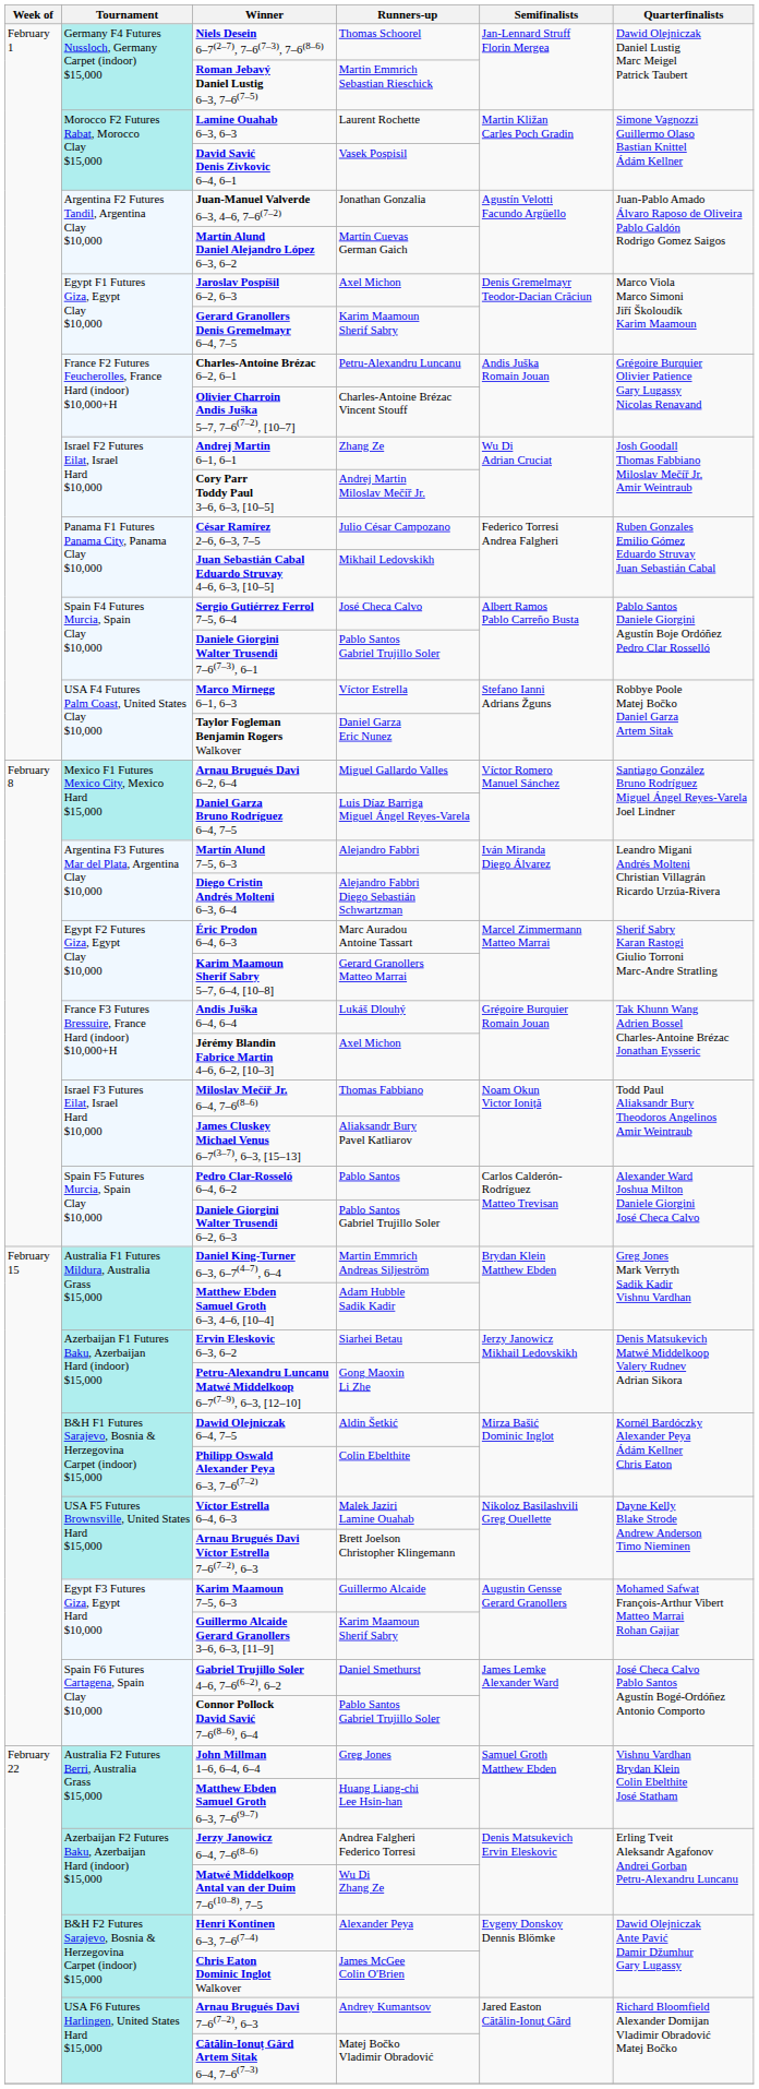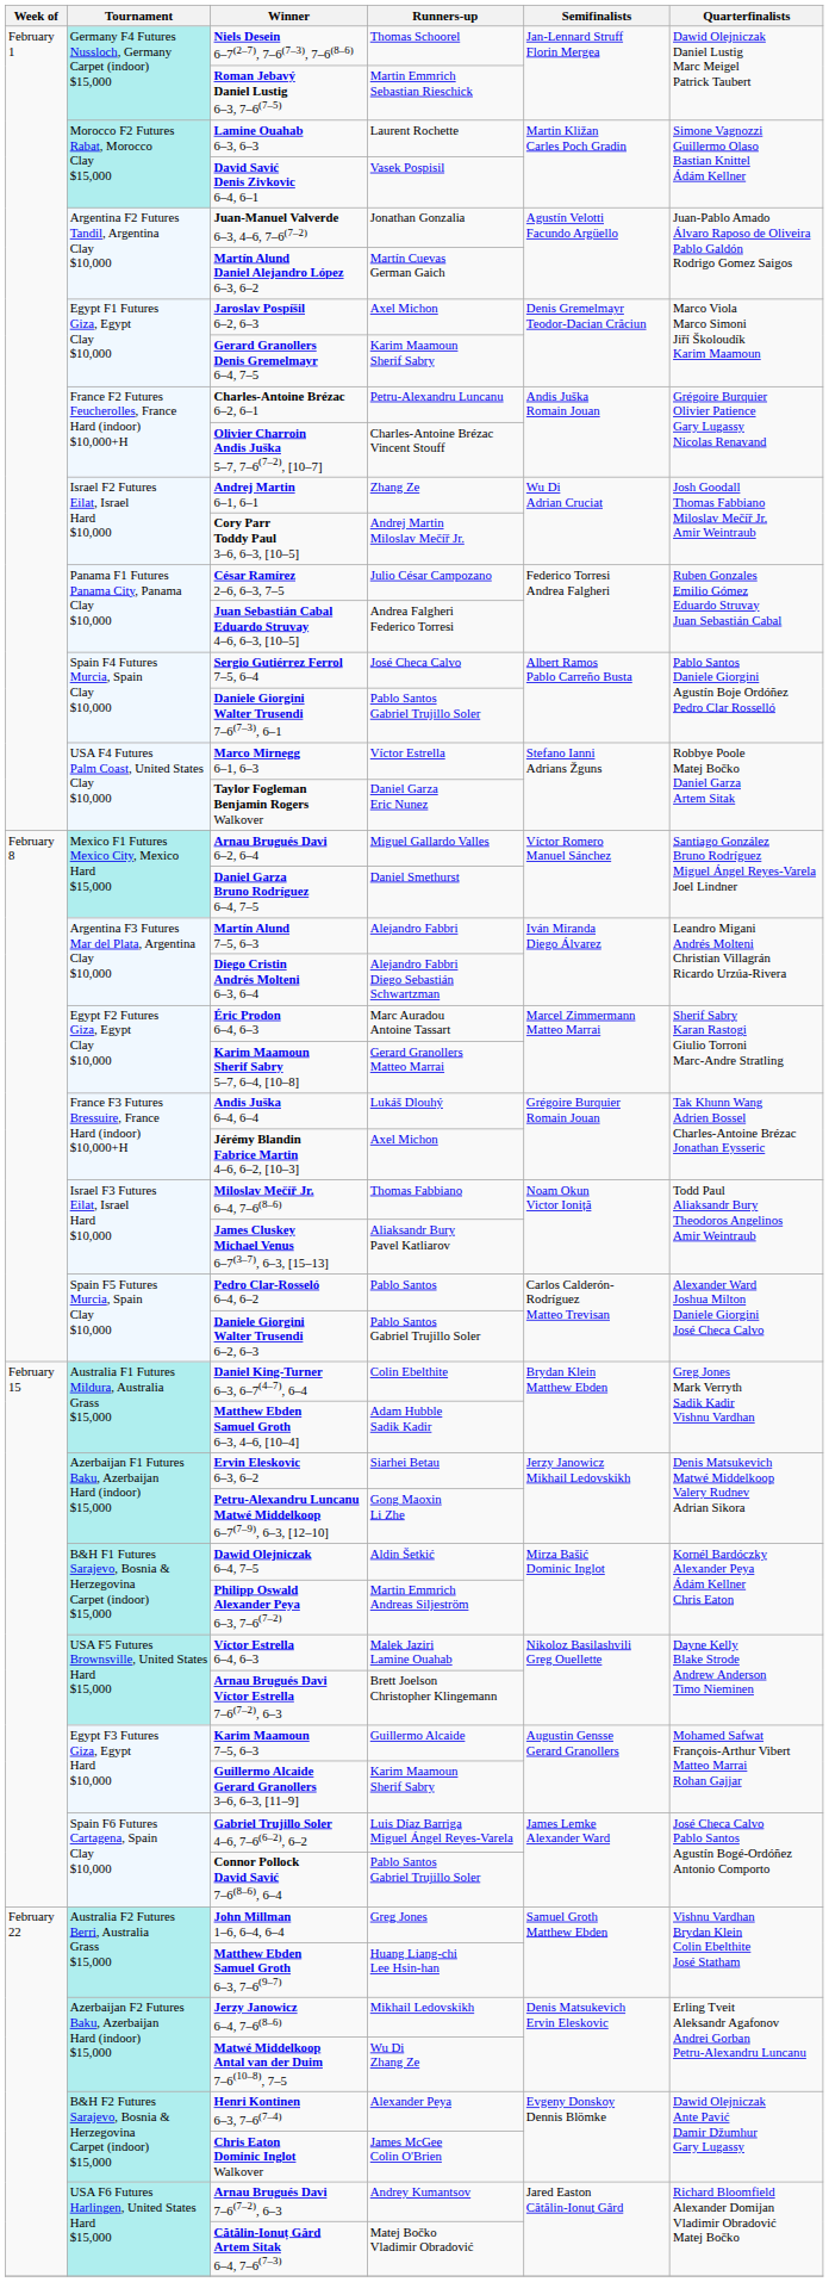 <table class="wikitable" style="font-size:85%;">
 <tr>
 <th width="65">Week of</th>
 <th width="190">Tournament</th>
 <th width="210">Winner</th>
 <th width="210">Runners-up</th>
 <th width="194">Semifinalists</th>
 <th width="194">Quarterfinalists</th>
 </tr>
 <tr valign=top>
 <td rowspan=18>February 1</td>
 <td rowspan=2 style="background:#afeeee;">Germany F4 Futures<br> <a href='#'>Nussloch</a>, Germany<br> Carpet (indoor) <br> $15,000</td>
 <td> <strong><a href='#'>Niels Desein</a></strong> <br>6–7<sup>(2–7)</sup>, 7–6<sup>(7–3)</sup>, 7–6<sup>(8–6)</sup></td>
 <td> <a href='#'>Thomas Schoorel</a></td>
 <td rowspan=2> <a href='#'>Jan-Lennard Struff</a> <br>  <a href='#'>Florin Mergea</a></td>
 <td rowspan=2> <a href='#'>Dawid Olejniczak</a> <br>  Daniel Lustig <br>  Marc Meigel <br>  Patrick Taubert</td>
 </tr>
 <tr valign=top>
 <td> <strong><a href='#'>Roman Jebavý</a></strong> <br>  <strong>Daniel Lustig</strong> <br>6–3, 7–6<sup>(7–5)</sup></td>
 <td> <a href='#'>Martin Emmrich</a> <br>  <a href='#'>Sebastian Rieschick</a></td>
 </tr>
 <tr valign=top>
 <td rowspan=2 style="background:#afeeee;">Morocco F2 Futures<br> <a href='#'>Rabat</a>, Morocco<br> Clay <br> $15,000</td>
 <td> <strong><a href='#'>Lamine Ouahab</a></strong> <br>6–3, 6–3</td>
 <td> Laurent Rochette</td>
 <td rowspan=2> <a href='#'>Martin Kližan</a> <br>  <a href='#'>Carles Poch Gradin</a></td>
 <td rowspan=2> <a href='#'>Simone Vagnozzi</a> <br>  <a href='#'>Guillermo Olaso</a> <br>  <a href='#'>Bastian Knittel</a> <br>  <a href='#'>Ádám Kellner</a></td>
 </tr>
 <tr valign=top>
 <td> <strong><a href='#'>David Savić</a></strong> <br>  <strong><a href='#'>Denis Zivkovic</a></strong> <br>6–4, 6–1</td>
 <td> <a href='#'>Vasek Pospisil</a></td>
 </tr>
 <tr valign=top>
 <td rowspan=2 style="background:#f0f8ff;">Argentina F2 Futures<br> <a href='#'>Tandil</a>, Argentina<br> Clay <br> $10,000</td>
 <td> <strong>Juan-Manuel Valverde</strong> <br>6–3, 4–6, 7–6<sup>(7–2)</sup></td>
 <td> Jonathan Gonzalia</td>
 <td rowspan=2> <a href='#'>Agustín Velotti</a> <br>  <a href='#'>Facundo Argüello</a></td>
 <td rowspan=2> Juan-Pablo Amado <br>  <a href='#'>Álvaro Raposo de Oliveira</a> <br>  <a href='#'>Pablo Galdón</a> <br>  Rodrigo Gomez Saigos</td>
 </tr>
 <tr valign=top>
 <td> <strong><a href='#'>Martín Alund</a></strong> <br>  <strong><a href='#'>Daniel Alejandro López</a></strong> <br>6–3, 6–2</td>
 <td> <a href='#'>Martín Cuevas</a> <br>  German Gaich</td>
 </tr>
 <tr valign=top>
 <td rowspan=2 style="background:#f0f8ff;">Egypt F1 Futures<br> <a href='#'>Giza</a>, Egypt<br> Clay <br> $10,000</td>
 <td> <strong><a href='#'>Jaroslav Pospíšil</a></strong> <br>6–2, 6–3</td>
 <td> <a href='#'>Axel Michon</a></td>
 <td rowspan=2> <a href='#'>Denis Gremelmayr</a> <br>  <a href='#'>Teodor-Dacian Crăciun</a></td>
 <td rowspan=2> Marco Viola <br>  Marco Simoni <br>  Jiří Školoudík <br>  <a href='#'>Karim Maamoun</a></td>
 </tr>
 <tr valign=top>
 <td> <strong><a href='#'>Gerard Granollers</a></strong> <br>  <strong><a href='#'>Denis Gremelmayr</a></strong> <br>6–4, 7–5</td>
 <td> <a href='#'>Karim Maamoun</a> <br>  <a href='#'>Sherif Sabry</a></td>
 </tr>
 <tr valign=top>
 <td rowspan=2 style="background:#f0f8ff;">France F2 Futures<br> <a href='#'>Feucherolles</a>, France<br> Hard (indoor) <br> $10,000+H</td>
 <td> <strong>Charles-Antoine Brézac</strong> <br>6–2, 6–1</td>
 <td> <a href='#'>Petru-Alexandru Luncanu</a></td>
 <td rowspan=2> <a href='#'>Andis Juška</a> <br>  <a href='#'>Romain Jouan</a></td>
 <td rowspan=2> <a href='#'>Grégoire Burquier</a> <br>  <a href='#'>Olivier Patience</a> <br>  <a href='#'>Gary Lugassy</a> <br>  <a href='#'>Nicolas Renavand</a></td>
 </tr>
 <tr valign=top>
 <td> <strong><a href='#'>Olivier Charroin</a></strong> <br>  <strong><a href='#'>Andis Juška</a></strong> <br>5–7, 7–6<sup>(7–2)</sup>, [10–7]</td>
 <td> Charles-Antoine Brézac <br>  Vincent Stouff</td>
 </tr>
 <tr valign=top>
 <td rowspan=2 style="background:#f0f8ff;">Israel F2 Futures<br> <a href='#'>Eilat</a>, Israel<br> Hard <br> $10,000</td>
 <td> <strong><a href='#'>Andrej Martin</a></strong> <br>6–1, 6–1</td>
 <td> <a href='#'>Zhang Ze</a></td>
 <td rowspan=2> <a href='#'>Wu Di</a> <br>  <a href='#'>Adrian Cruciat</a></td>
 <td rowspan=2> <a href='#'>Josh Goodall</a> <br>  <a href='#'>Thomas Fabbiano</a> <br>  <a href='#'>Miloslav Mečíř Jr.</a> <br>  <a href='#'>Amir Weintraub</a></td>
 </tr>
 <tr valign=top>
 <td> <strong>Cory Parr</strong> <br>  <strong>Toddy Paul</strong> <br>3–6, 6–3, [10–5]</td>
 <td> <a href='#'>Andrej Martin</a> <br>  <a href='#'>Miloslav Mečíř Jr.</a></td>
 </tr>
 <tr valign=top>
 <td rowspan=2 style="background:#f0f8ff;">Panama F1 Futures<br> <a href='#'>Panama City</a>, Panama<br> Clay <br> $10,000</td>
 <td> <strong><a href='#'>César Ramírez</a></strong> <br>2–6, 6–3, 7–5</td>
 <td> <a href='#'>Julio César Campozano</a></td>
 <td rowspan=2> Federico Torresi <br>  Andrea Falgheri</td>
 <td rowspan=2> <a href='#'>Ruben Gonzales</a> <br>  <a href='#'>Emilio Gómez</a> <br>  <a href='#'>Eduardo Struvay</a> <br>  <a href='#'>Juan Sebastián Cabal</a></td>
 </tr>
 <tr valign=top>
 <td> <strong><a href='#'>Juan Sebastián Cabal</a></strong> <br>  <strong><a href='#'>Eduardo Struvay</a></strong> <br>4–6, 6–3, [10–5]</td>
-<td> <a href='#'>Mikhail Ledovskikh</a></td>
+<td> Andrea Falgheri <br>  Federico Torresi</td>
 </tr>
 <tr valign=top>
 <td rowspan=2 style="background:#f0f8ff;">Spain F4 Futures<br> <a href='#'>Murcia</a>, Spain<br> Clay <br> $10,000</td>
 <td> <strong><a href='#'>Sergio Gutiérrez Ferrol</a></strong> <br>7–5, 6–4</td>
 <td> <a href='#'>José Checa Calvo</a></td>
 <td rowspan=2> <a href='#'>Albert Ramos</a> <br>  <a href='#'>Pablo Carreño Busta</a></td>
 <td rowspan=2> <a href='#'>Pablo Santos</a> <br>  <a href='#'>Daniele Giorgini</a> <br>  Agustín Boje Ordóñez <br>  <a href='#'>Pedro Clar Rosselló</a></td>
 </tr>
 <tr valign=top>
 <td> <strong><a href='#'>Daniele Giorgini</a></strong> <br>  <strong><a href='#'>Walter Trusendi</a></strong> <br>7–6<sup>(7–3)</sup>, 6–1</td>
 <td> <a href='#'>Pablo Santos</a> <br>  <a href='#'>Gabriel Trujillo Soler</a></td>
 </tr>
 <tr valign=top>
 <td rowspan=2 style="background:#f0f8ff;">USA F4 Futures<br> <a href='#'>Palm Coast</a>, United States<br> Clay <br> $10,000</td>
 <td> <strong><a href='#'>Marco Mirnegg</a></strong> <br>6–1, 6–3</td>
 <td> <a href='#'>Víctor Estrella</a></td>
 <td rowspan=2> <a href='#'>Stefano Ianni</a> <br>  Adrians Žguns</td>
 <td rowspan=2> Robbye Poole <br>  Matej Bočko <br>  <a href='#'>Daniel Garza</a> <br>  <a href='#'>Artem Sitak</a></td>
 </tr>
 <tr valign=top>
 <td> <strong>Taylor Fogleman</strong> <br>  <strong>Benjamin Rogers</strong> <br>Walkover</td>
 <td> <a href='#'>Daniel Garza</a> <br>  <a href='#'>Eric Nunez</a></td>
 </tr>
 <tr valign=top>
 <td rowspan=12>February 8</td>
 <td rowspan=2 style="background:#afeeee;">Mexico F1 Futures<br> <a href='#'>Mexico City</a>, Mexico<br> Hard <br> $15,000</td>
 <td> <strong><a href='#'>Arnau Brugués Davi</a></strong> <br>6–2, 6–4</td>
 <td> <a href='#'>Miguel Gallardo Valles</a></td>
 <td rowspan=2> <a href='#'>Víctor Romero</a> <br>  <a href='#'>Manuel Sánchez</a></td>
 <td rowspan=2> <a href='#'>Santiago González</a> <br>  <a href='#'>Bruno Rodríguez</a> <br>  <a href='#'>Miguel Ángel Reyes-Varela</a> <br>  Joel Lindner</td>
 </tr>
 <tr valign=top>
 <td> <strong><a href='#'>Daniel Garza</a></strong> <br>  <strong><a href='#'>Bruno Rodríguez</a></strong> <br>6–4, 7–5</td>
-<td> <a href='#'>Luis Díaz Barriga</a> <br>  <a href='#'>Miguel Ángel Reyes-Varela</a></td>
+<td> <a href='#'>Daniel Smethurst</a></td>
 </tr>
 <tr valign=top>
 <td rowspan=2 style="background:#f0f8ff;">Argentina F3 Futures<br> <a href='#'>Mar del Plata</a>, Argentina<br> Clay <br> $10,000</td>
 <td> <strong><a href='#'>Martín Alund</a></strong> <br>7–5, 6–3</td>
 <td> <a href='#'>Alejandro Fabbri</a></td>
 <td rowspan=2> <a href='#'>Iván Miranda</a> <br>  <a href='#'>Diego Álvarez</a></td>
 <td rowspan=2> Leandro Migani <br>  <a href='#'>Andrés Molteni</a> <br>  Christian Villagrán <br>  Ricardo Urzúa-Rivera</td>
 </tr>
 <tr valign=top>
 <td> <strong><a href='#'>Diego Cristin</a></strong> <br>  <strong><a href='#'>Andrés Molteni</a></strong> <br>6–3, 6–4</td>
 <td> <a href='#'>Alejandro Fabbri</a> <br>  <a href='#'>Diego Sebastián Schwartzman</a></td>
 </tr>
 <tr valign=top>
 <td rowspan=2 style="background:#f0f8ff;">Egypt F2 Futures<br> <a href='#'>Giza</a>, Egypt<br> Clay <br> $10,000</td>
 <td> <strong><a href='#'>Éric Prodon</a></strong> <br>6–4, 6–3</td>
 <td> Marc Auradou <br>  Antoine Tassart</td>
 <td rowspan=2> <a href='#'>Marcel Zimmermann</a> <br>  <a href='#'>Matteo Marrai</a></td>
 <td rowspan=2> <a href='#'>Sherif Sabry</a> <br>  <a href='#'>Karan Rastogi</a> <br>  Giulio Torroni <br>  Marc-Andre Stratling</td>
 </tr>
 <tr valign=top>
 <td> <strong><a href='#'>Karim Maamoun</a></strong> <br>  <strong><a href='#'>Sherif Sabry</a></strong> <br>5–7, 6–4, [10–8]</td>
 <td> <a href='#'>Gerard Granollers</a> <br>  <a href='#'>Matteo Marrai</a></td>
 </tr>
 <tr valign=top>
 <td rowspan=2 style="background:#f0f8ff;">France F3 Futures<br> <a href='#'>Bressuire</a>, France<br> Hard (indoor) <br> $10,000+H</td>
 <td> <strong><a href='#'>Andis Juška</a></strong> <br>6–4, 6–4</td>
 <td> <a href='#'>Lukáš Dlouhý</a></td>
 <td rowspan=2> <a href='#'>Grégoire Burquier</a> <br>  <a href='#'>Romain Jouan</a></td>
 <td rowspan=2> <a href='#'>Tak Khunn Wang</a> <br>  <a href='#'>Adrien Bossel</a> <br>  Charles-Antoine Brézac <br>  <a href='#'>Jonathan Eysseric</a></td>
 </tr>
 <tr valign=top>
 <td> <strong>Jérémy Blandin</strong> <br>  <strong><a href='#'>Fabrice Martin</a></strong> <br>4–6, 6–2, [10–3]</td>
 <td> <a href='#'>Axel Michon</a></td>
 </tr>
 <tr valign=top>
 <td rowspan=2 style="background:#f0f8ff;">Israel F3 Futures<br> <a href='#'>Eilat</a>, Israel<br> Hard <br> $10,000</td>
 <td> <strong><a href='#'>Miloslav Mečíř Jr.</a></strong> <br>6–4, 7–6<sup>(8–6)</sup></td>
 <td> <a href='#'>Thomas Fabbiano</a></td>
 <td rowspan=2> <a href='#'>Noam Okun</a> <br>  <a href='#'>Victor Ioniță</a></td>
 <td rowspan=2> Todd Paul <br>  <a href='#'>Aliaksandr Bury</a> <br>  <a href='#'>Theodoros Angelinos</a> <br>  <a href='#'>Amir Weintraub</a></td>
 </tr>
 <tr valign=top>
 <td> <strong><a href='#'>James Cluskey</a></strong> <br>  <strong><a href='#'>Michael Venus</a></strong> <br>6–7<sup>(3–7)</sup>, 6–3, [15–13]</td>
 <td> <a href='#'>Aliaksandr Bury</a> <br>  Pavel Katliarov</td>
 </tr>
 <tr valign=top>
 <td rowspan=2 style="background:#f0f8ff;">Spain F5 Futures<br> <a href='#'>Murcia</a>, Spain<br> Clay <br> $10,000</td>
 <td> <strong><a href='#'>Pedro Clar-Rosseló</a></strong> <br>6–4, 6–2</td>
 <td> <a href='#'>Pablo Santos</a></td>
 <td rowspan=2> Carlos Calderón-Rodríguez <br>  <a href='#'>Matteo Trevisan</a></td>
 <td rowspan=2> <a href='#'>Alexander Ward</a> <br>  <a href='#'>Joshua Milton</a> <br>  <a href='#'>Daniele Giorgini</a> <br>  <a href='#'>José Checa Calvo</a></td>
 </tr>
 <tr valign=top>
 <td> <strong><a href='#'>Daniele Giorgini</a></strong> <br>  <strong><a href='#'>Walter Trusendi</a></strong> <br>6–2, 6–3</td>
 <td> <a href='#'>Pablo Santos</a> <br>  Gabriel Trujillo Soler</td>
 </tr>
 <tr valign=top>
 <td rowspan=12>February 15</td>
 <td rowspan=2 style="background:#afeeee;">Australia F1 Futures<br> <a href='#'>Mildura</a>, Australia<br> Grass <br> $15,000</td>
 <td> <strong><a href='#'>Daniel King-Turner</a></strong> <br>6–3, 6–7<sup>(4–7)</sup>, 6–4</td>
-<td> <a href='#'>Martin Emmrich</a> <br>  <a href='#'>Andreas Siljeström</a></td>
+<td> <a href='#'>Colin Ebelthite</a></td>
 <td rowspan=2> <a href='#'>Brydan Klein</a> <br>  <a href='#'>Matthew Ebden</a></td>
 <td rowspan=2> <a href='#'>Greg Jones</a> <br>  Mark Verryth <br>  <a href='#'>Sadik Kadir</a> <br>  <a href='#'>Vishnu Vardhan</a></td>
 </tr>
 <tr valign=top>
 <td> <strong><a href='#'>Matthew Ebden</a></strong> <br>  <strong><a href='#'>Samuel Groth</a></strong> <br>6–3, 4–6, [10–4]</td>
 <td> <a href='#'>Adam Hubble</a> <br>  <a href='#'>Sadik Kadir</a></td>
 </tr>
 <tr valign=top>
 <td rowspan=2 style="background:#afeeee;">Azerbaijan F1 Futures<br> <a href='#'>Baku</a>, Azerbaijan<br> Hard (indoor) <br> $15,000</td>
 <td> <strong><a href='#'>Ervin Eleskovic</a></strong> <br>6–3, 6–2</td>
 <td> <a href='#'>Siarhei Betau</a></td>
 <td rowspan=2> <a href='#'>Jerzy Janowicz</a> <br>  <a href='#'>Mikhail Ledovskikh</a></td>
 <td rowspan=2> <a href='#'>Denis Matsukevich</a> <br>  <a href='#'>Matwé Middelkoop</a> <br>  <a href='#'>Valery Rudnev</a> <br>  Adrian Sikora</td>
 </tr>
 <tr valign=top>
 <td> <strong><a href='#'>Petru-Alexandru Luncanu</a></strong> <br>  <strong><a href='#'>Matwé Middelkoop</a></strong> <br>6–7<sup>(7–9)</sup>, 6–3, [12–10]</td>
 <td> <a href='#'>Gong Maoxin</a> <br>  <a href='#'>Li Zhe</a></td>
 </tr>
 <tr valign=top>
 <td rowspan=2 style="background:#afeeee;">B&H F1 Futures<br> <a href='#'>Sarajevo</a>, Bosnia & Herzegovina <br> Carpet (indoor) <br> $15,000</td>
 <td> <strong><a href='#'>Dawid Olejniczak</a></strong> <br>6–4, 7–5</td>
 <td> <a href='#'>Aldin Šetkić</a></td>
 <td rowspan=2> <a href='#'>Mirza Bašić</a> <br>  <a href='#'>Dominic Inglot</a></td>
 <td rowspan=2> <a href='#'>Kornél Bardóczky</a> <br>  <a href='#'>Alexander Peya</a> <br>  <a href='#'>Ádám Kellner</a> <br>  <a href='#'>Chris Eaton</a></td>
 </tr>
 <tr valign=top>
 <td> <strong><a href='#'>Philipp Oswald</a></strong> <br>  <strong><a href='#'>Alexander Peya</a></strong> <br>6–3, 7–6<sup>(7–2)</sup></td>
-<td> <a href='#'>Colin Ebelthite</a></td>
+<td> <a href='#'>Martin Emmrich</a> <br>  <a href='#'>Andreas Siljeström</a></td>
 </tr>
 <tr valign=top>
 <td rowspan=2 style="background:#afeeee;">USA F5 Futures<br> <a href='#'>Brownsville</a>, United States<br> Hard <br> $15,000</td>
 <td> <strong><a href='#'>Víctor Estrella</a></strong> <br>6–4, 6–3</td>
 <td> <a href='#'>Malek Jaziri</a> <br>  <a href='#'>Lamine Ouahab</a></td>
 <td rowspan=2> <a href='#'>Nikoloz Basilashvili</a> <br>  <a href='#'>Greg Ouellette</a></td>
 <td rowspan=2> <a href='#'>Dayne Kelly</a> <br>  <a href='#'>Blake Strode</a> <br>  <a href='#'>Andrew Anderson</a> <br>  <a href='#'>Timo Nieminen</a></td>
 </tr>
 <tr valign=top>
 <td> <strong><a href='#'>Arnau Brugués Davi</a></strong> <br>  <strong><a href='#'>Víctor Estrella</a></strong> <br>7–6<sup>(7–2)</sup>, 6–3</td>
 <td> Brett Joelson <br>  Christopher Klingemann</td>
 </tr>
 <tr valign=top>
 <td rowspan=2 style="background:#f0f8ff;">Egypt F3 Futures<br> <a href='#'>Giza</a>, Egypt<br> Hard <br> $10,000</td>
 <td> <strong><a href='#'>Karim Maamoun</a></strong> <br>7–5, 6–3</td>
 <td> <a href='#'>Guillermo Alcaide</a></td>
 <td rowspan=2> <a href='#'>Augustin Gensse</a> <br>  <a href='#'>Gerard Granollers</a></td>
 <td rowspan=2> <a href='#'>Mohamed Safwat</a> <br>  François-Arthur Vibert <br>  <a href='#'>Matteo Marrai</a> <br>  <a href='#'>Rohan Gajjar</a></td>
 </tr>
 <tr valign=top>
 <td> <strong><a href='#'>Guillermo Alcaide</a></strong> <br>  <strong><a href='#'>Gerard Granollers</a></strong> <br>3–6, 6–3, [11–9]</td>
 <td> <a href='#'>Karim Maamoun</a> <br>  <a href='#'>Sherif Sabry</a></td>
 </tr>
 <tr valign=top>
 <td rowspan=2 style="background:#f0f8ff;">Spain F6 Futures<br> <a href='#'>Cartagena</a>, Spain<br> Clay <br> $10,000</td>
 <td> <strong><a href='#'>Gabriel Trujillo Soler</a></strong> <br>4–6, 7–6<sup>(6–2)</sup>, 6–2</td>
-<td> <a href='#'>Daniel Smethurst</a></td>
+<td> <a href='#'>Luis Díaz Barriga</a> <br>  <a href='#'>Miguel Ángel Reyes-Varela</a></td>
 <td rowspan=2> <a href='#'>James Lemke</a> <br>  <a href='#'>Alexander Ward</a></td>
 <td rowspan=2> <a href='#'>José Checa Calvo</a> <br>  <a href='#'>Pablo Santos</a> <br>  Agustín Bogé-Ordóñez <br>  Antonio Comporto</td>
 </tr>
 <tr valign=top>
 <td> <strong>Connor Pollock</strong> <br>  <strong><a href='#'>David Savić</a></strong> <br>7–6<sup>(8–6)</sup>, 6–4</td>
 <td> <a href='#'>Pablo Santos</a> <br>  <a href='#'>Gabriel Trujillo Soler</a></td>
 </tr>
 <tr valign=top>
 <td rowspan=8>February 22</td>
 <td rowspan=2 style="background:#afeeee;">Australia F2 Futures<br> <a href='#'>Berri</a>, Australia<br> Grass <br> $15,000</td>
 <td> <strong><a href='#'>John Millman</a></strong> <br>1–6, 6–4, 6–4</td>
 <td> <a href='#'>Greg Jones</a></td>
 <td rowspan=2> <a href='#'>Samuel Groth</a> <br>  <a href='#'>Matthew Ebden</a></td>
 <td rowspan=2> <a href='#'>Vishnu Vardhan</a> <br>  <a href='#'>Brydan Klein</a> <br>  <a href='#'>Colin Ebelthite</a> <br>  <a href='#'>José Statham</a></td>
 </tr>
 <tr valign=top>
 <td> <strong><a href='#'>Matthew Ebden</a></strong> <br>  <strong><a href='#'>Samuel Groth</a></strong> <br>6–3, 7–6<sup>(9–7)</sup></td>
 <td> <a href='#'>Huang Liang-chi</a> <br>  <a href='#'>Lee Hsin-han</a></td>
 </tr>
 <tr valign=top>
 <td rowspan=2 style="background:#afeeee;">Azerbaijan F2 Futures<br> <a href='#'>Baku</a>, Azerbaijan<br> Hard (indoor) <br> $15,000</td>
 <td> <strong><a href='#'>Jerzy Janowicz</a></strong> <br>6–4, 7–6<sup>(8–6)</sup></td>
-<td> Andrea Falgheri <br>  Federico Torresi</td>
+<td> <a href='#'>Mikhail Ledovskikh</a></td>
 <td rowspan=2> <a href='#'>Denis Matsukevich</a> <br>  <a href='#'>Ervin Eleskovic</a></td>
 <td rowspan=2> Erling Tveit <br>  Aleksandr Agafonov <br>  <a href='#'>Andrei Gorban</a> <br>  <a href='#'>Petru-Alexandru Luncanu</a></td>
 </tr>
 <tr valign=top>
 <td> <strong><a href='#'>Matwé Middelkoop</a></strong> <br>  <strong><a href='#'>Antal van der Duim</a></strong> <br>7–6<sup>(10–8)</sup>, 7–5</td>
 <td> <a href='#'>Wu Di</a> <br>  <a href='#'>Zhang Ze</a></td>
 </tr>
 <tr valign=top>
 <td rowspan=2 style="background:#afeeee;">B&H F2 Futures<br> <a href='#'>Sarajevo</a>, Bosnia & Herzegovina<br> Carpet (indoor) <br> $15,000</td>
 <td> <strong><a href='#'>Henri Kontinen</a></strong> <br>6–3, 7–6<sup>(7–4)</sup></td>
 <td> <a href='#'>Alexander Peya</a></td>
 <td rowspan=2> <a href='#'>Evgeny Donskoy</a> <br>  Dennis Blömke</td>
 <td rowspan=2> <a href='#'>Dawid Olejniczak</a> <br>  <a href='#'>Ante Pavić</a> <br>  <a href='#'>Damir Džumhur</a> <br>  <a href='#'>Gary Lugassy</a></td>
 </tr>
 <tr valign=top>
 <td> <strong><a href='#'>Chris Eaton</a></strong> <br>  <strong><a href='#'>Dominic Inglot</a></strong> <br>Walkover</td>
 <td> <a href='#'>James McGee</a> <br>  <a href='#'>Colin O'Brien</a></td>
 </tr>
 <tr valign=top>
 <td rowspan=2 style="background:#afeeee;">USA F6 Futures<br> <a href='#'>Harlingen</a>, United States<br> Hard <br> $15,000</td>
 <td> <strong><a href='#'>Arnau Brugués Davi</a></strong> <br>7–6<sup>(7–2)</sup>, 6–3</td>
 <td> <a href='#'>Andrey Kumantsov</a></td>
 <td rowspan=2> Jared Easton <br>  <a href='#'>Cătălin-Ionuț Gârd</a></td>
 <td rowspan=2> <a href='#'>Richard Bloomfield</a> <br>  Alexander Domijan <br>  Vladimir Obradović <br>  Matej Bočko</td>
 </tr>
 <tr valign=top>
 <td> <strong><a href='#'>Cătălin-Ionuț Gârd</a></strong> <br>  <strong><a href='#'>Artem Sitak</a></strong> <br>6–4, 7–6<sup>(7–3)</sup></td>
 <td> Matej Bočko <br>  Vladimir Obradović</td>
 </tr>
 <tr valign=top>
 </tr>
 </table>
